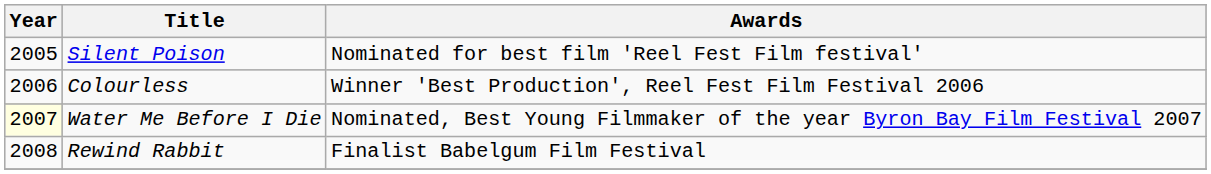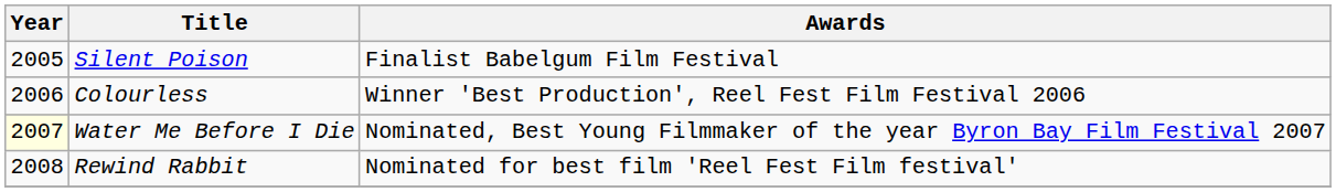 <table class="wikitable">
 <tr>
 <th>Year</th>
 <th>Title</th>
 <th>Awards</th>
 </tr>
 <tr>
 <td>2005</td>
 <td><em><a href='#'>Silent Poison</a></em></td>
-<td>Nominated for best film 'Reel Fest Film festival'</td>
+<td>Finalist Babelgum Film Festival</td>
 </tr>
 <tr>
 <td>2006</td>
 <td><em>Colourless</em></td>
 <td>Winner 'Best Production', Reel Fest Film Festival 2006</td>
 </tr>
 <tr>
 <td style="background: lightyellow;">2007</td>
 <td><em>Water Me Before I Die</em></td>
 <td>Nominated, Best Young Filmmaker of the year <a href='#'>Byron Bay Film Festival</a> 2007</td>
 </tr>
 <tr>
 <td>2008</td>
 <td><em>Rewind Rabbit</em></td>
-<td>Finalist Babelgum Film Festival</td>
+<td>Nominated for best film 'Reel Fest Film festival'</td>
 </tr>
 <tr>
 </tr>
 </table>
